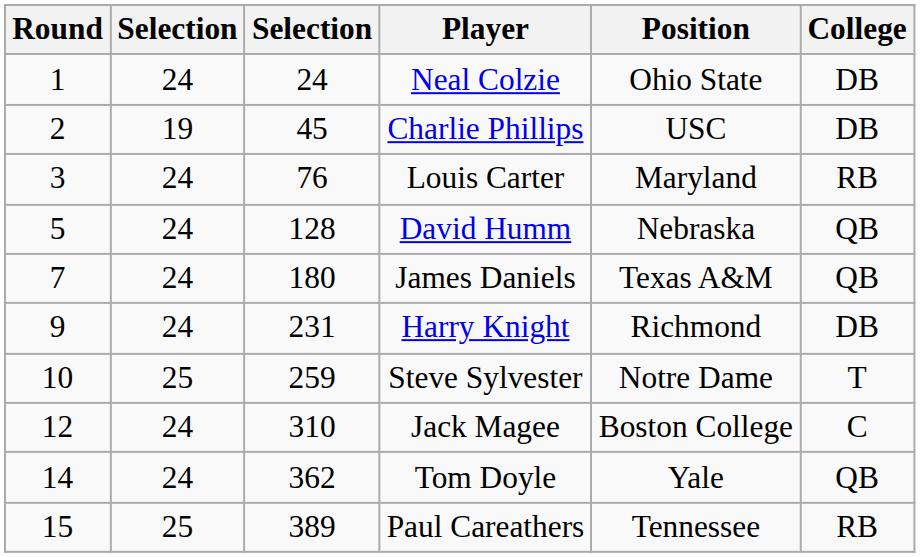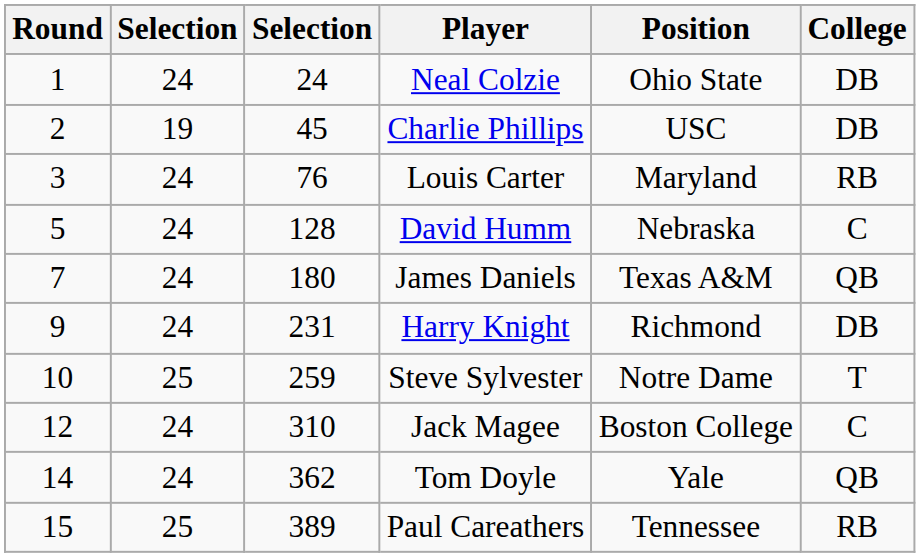 <table class="wikitable" style="text-align:center">
 <tr>
 <th>Round</th>
 <th>Selection</th>
 <th>Selection</th>
 <th>Player</th>
 <th>Position</th>
 <th>College</th>
 </tr>
 <tr>
 <td>1</td>
 <td>24</td>
 <td>24</td>
 <td><a href='#'>Neal Colzie</a></td>
 <td>Ohio State</td>
 <td>DB</td>
 </tr>
 <tr>
 <td>2</td>
 <td>19</td>
 <td>45</td>
 <td><a href='#'>Charlie Phillips</a></td>
 <td>USC</td>
 <td>DB</td>
 </tr>
 <tr>
 <td>3</td>
 <td>24</td>
 <td>76</td>
 <td>Louis Carter</td>
 <td>Maryland</td>
 <td>RB</td>
 </tr>
 <tr>
 <td>5</td>
 <td>24</td>
 <td>128</td>
 <td><a href='#'>David Humm</a></td>
 <td>Nebraska</td>
-<td>QB</td>
+<td>C</td>
 </tr>
 <tr>
 <td>7</td>
 <td>24</td>
 <td>180</td>
 <td>James Daniels</td>
 <td>Texas A&M</td>
 <td>QB</td>
 </tr>
 <tr>
 <td>9</td>
 <td>24</td>
 <td>231</td>
 <td><a href='#'>Harry Knight</a></td>
 <td>Richmond</td>
 <td>DB</td>
 </tr>
 <tr>
 <td>10</td>
 <td>25</td>
 <td>259</td>
 <td>Steve Sylvester</td>
 <td>Notre Dame</td>
 <td>T</td>
 </tr>
 <tr>
 <td>12</td>
 <td>24</td>
 <td>310</td>
 <td>Jack Magee</td>
 <td>Boston College</td>
 <td>C</td>
 </tr>
 <tr>
 <td>14</td>
 <td>24</td>
 <td>362</td>
 <td>Tom Doyle</td>
 <td>Yale</td>
 <td>QB</td>
 </tr>
 <tr>
 <td>15</td>
 <td>25</td>
 <td>389</td>
 <td>Paul Careathers</td>
 <td>Tennessee</td>
 <td>RB</td>
 </tr>
 </table>
